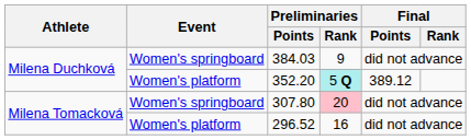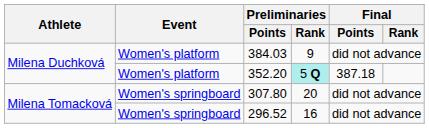 <table class=wikitable style="font-size:90%;">
 <tr>
 <th rowspan="2">Athlete</th>
 <th rowspan="2">Event</th>
 <th colspan="2">Preliminaries</th>
 <th colspan="2">Final</th>
 </tr>
 <tr style="font-size:95%">
 <th>Points</th>
 <th>Rank</th>
 <th>Points</th>
 <th>Rank</th>
 </tr>
 <tr align=center>
 <td align=left rowspan=2><a href='#'>Milena Duchková</a></td>
-<td align=left><a href='#'>Women's springboard</a></td>
+<td align=left><a href='#'>Women's platform</a></td>
 <td>384.03</td>
 <td>9</td>
 <td colspan=2>did not advance</td>
 </tr>
 <tr align=center>
 <td align=left><a href='#'>Women's platform</a></td>
 <td>352.20</td>
 <td style="background: paleturquoise;">5 <strong>Q</strong></td>
-<td>389.12</td>
+<td>387.18</td>
 <td></td>
 </tr>
 <tr align=center>
 <td align=left rowspan=2><a href='#'>Milena Tomacková</a></td>
 <td align=left><a href='#'>Women's springboard</a></td>
 <td>307.80</td>
-<td style="background: pink;">20</td>
+<td>20</td>
 <td colspan=2>did not advance</td>
 </tr>
 <tr align=center>
-<td align=left><a href='#'>Women's platform</a></td>
+<td align=left><a href='#'>Women's springboard</a></td>
 <td>296.52</td>
 <td>16</td>
 <td colspan=2>did not advance</td>
 </tr>
 </table>
